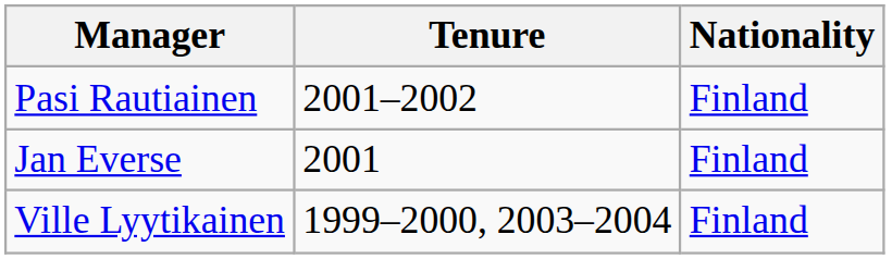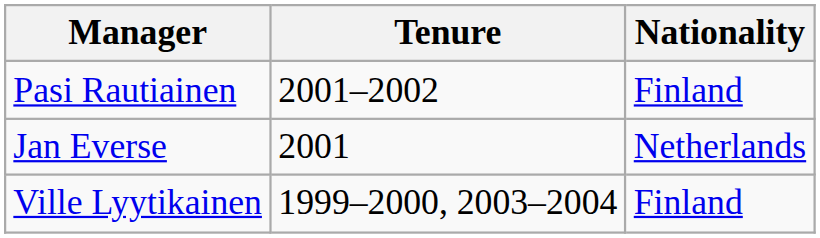 <table class="wikitable">
 <tr>
 <th>Manager</th>
 <th>Tenure</th>
 <th>Nationality</th>
 </tr>
 <tr>
 <td><a href='#'>Pasi Rautiainen</a></td>
 <td>2001–2002</td>
 <td><a href='#'>Finland</a></td>
 </tr>
 <tr>
 <td><a href='#'>Jan Everse</a></td>
 <td>2001</td>
-<td><a href='#'>Finland</a></td>
+<td><a href='#'>Netherlands</a></td>
 </tr>
 <tr>
 <td><a href='#'>Ville Lyytikainen</a></td>
 <td>1999–2000, 2003–2004</td>
 <td><a href='#'>Finland</a></td>
 </tr>
 </table>
